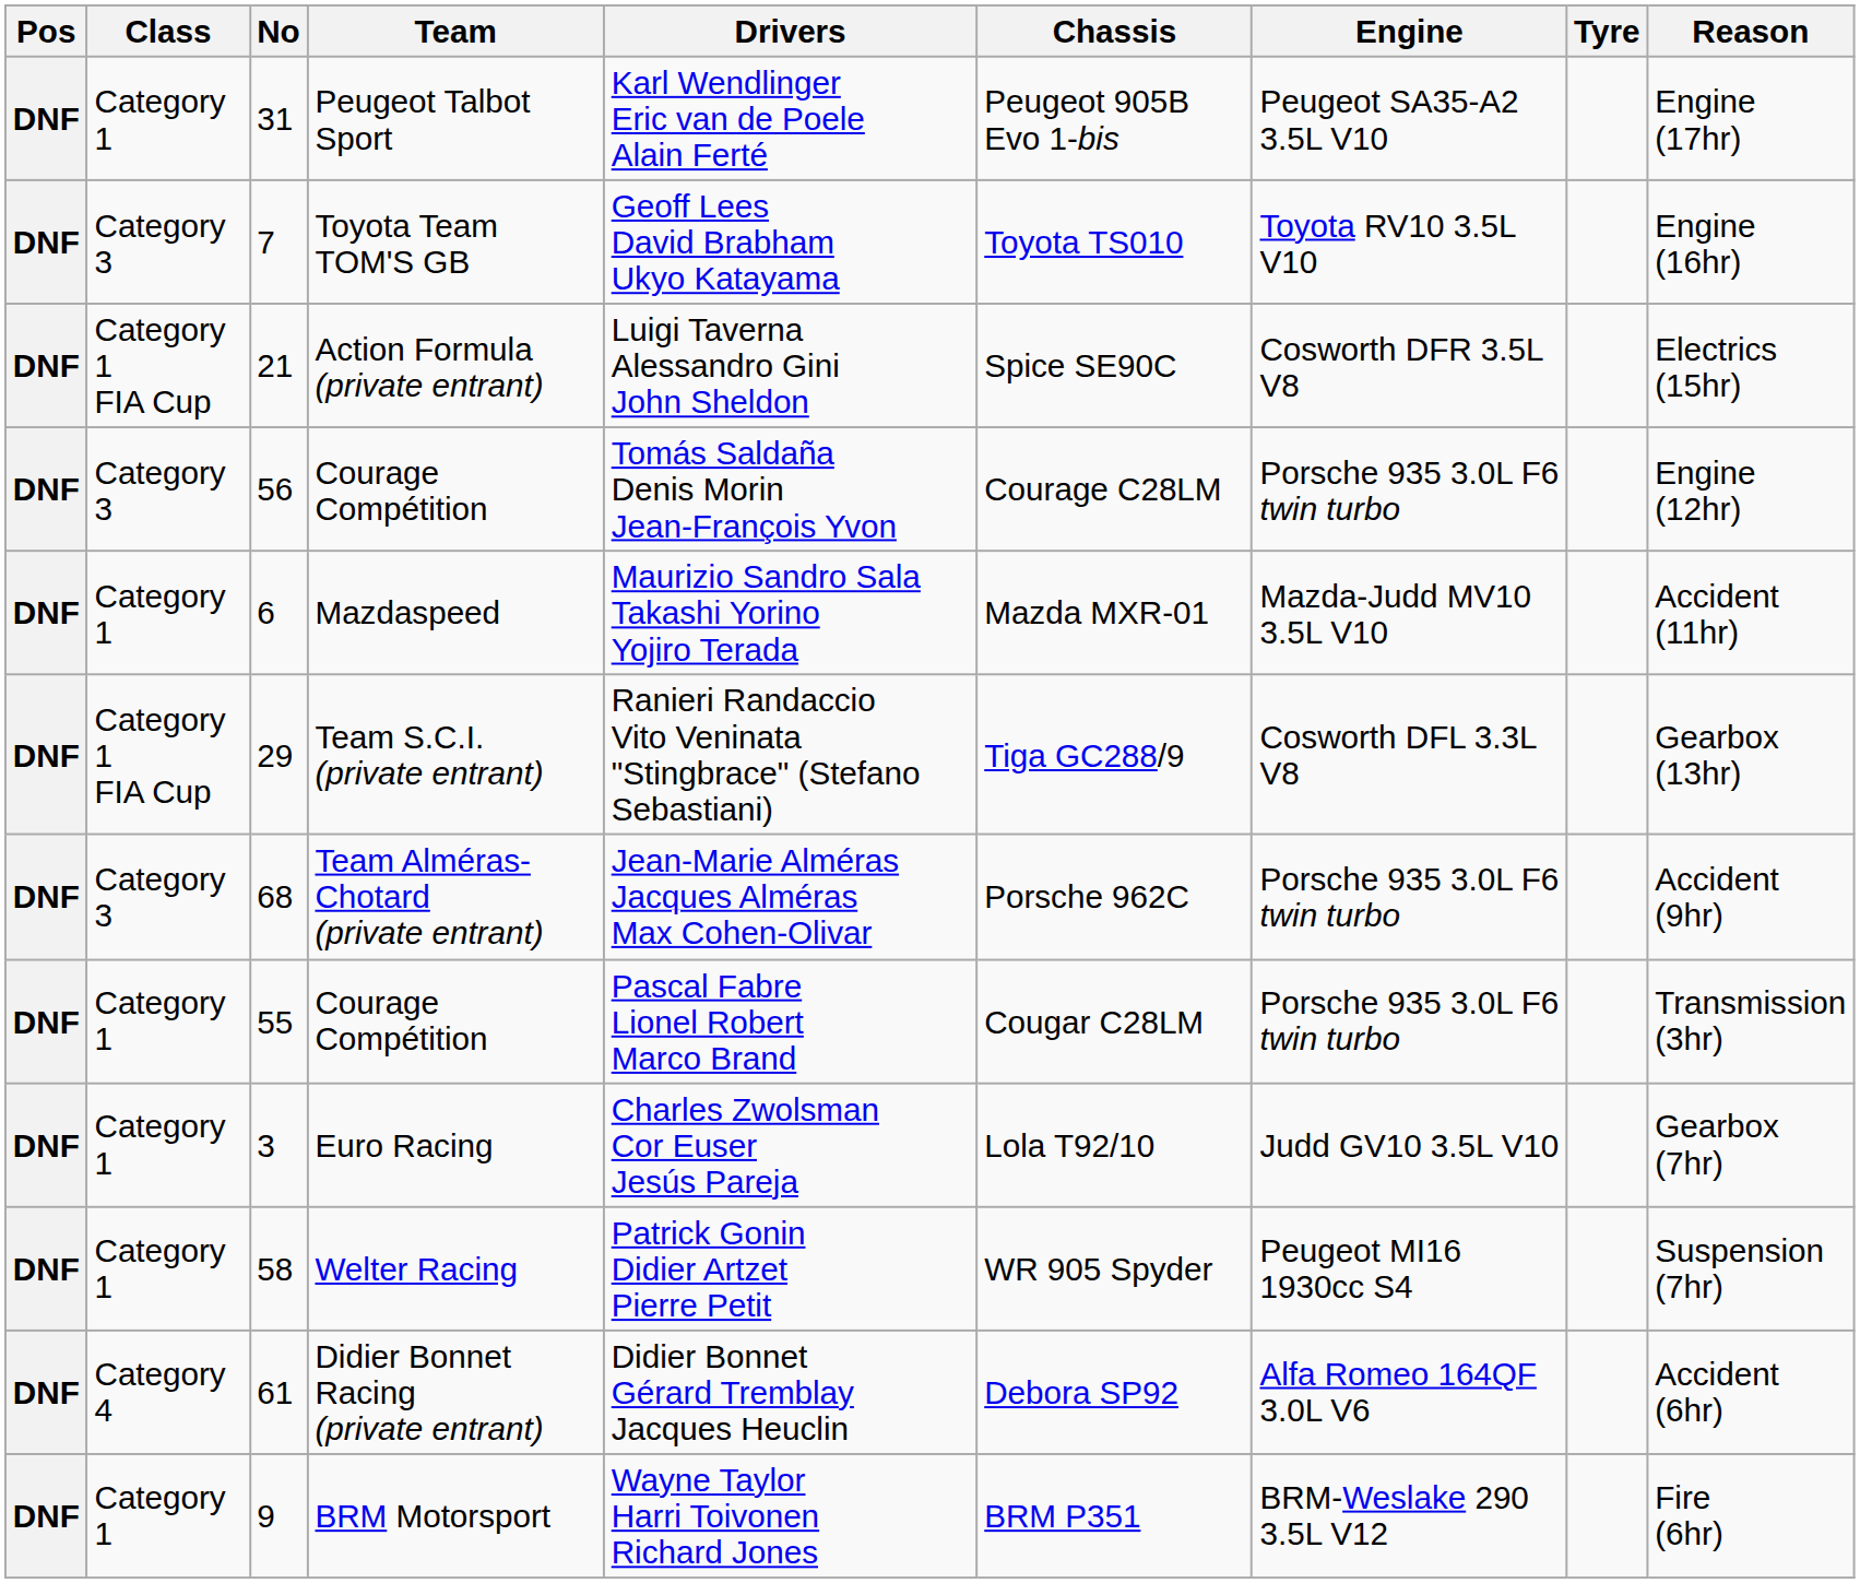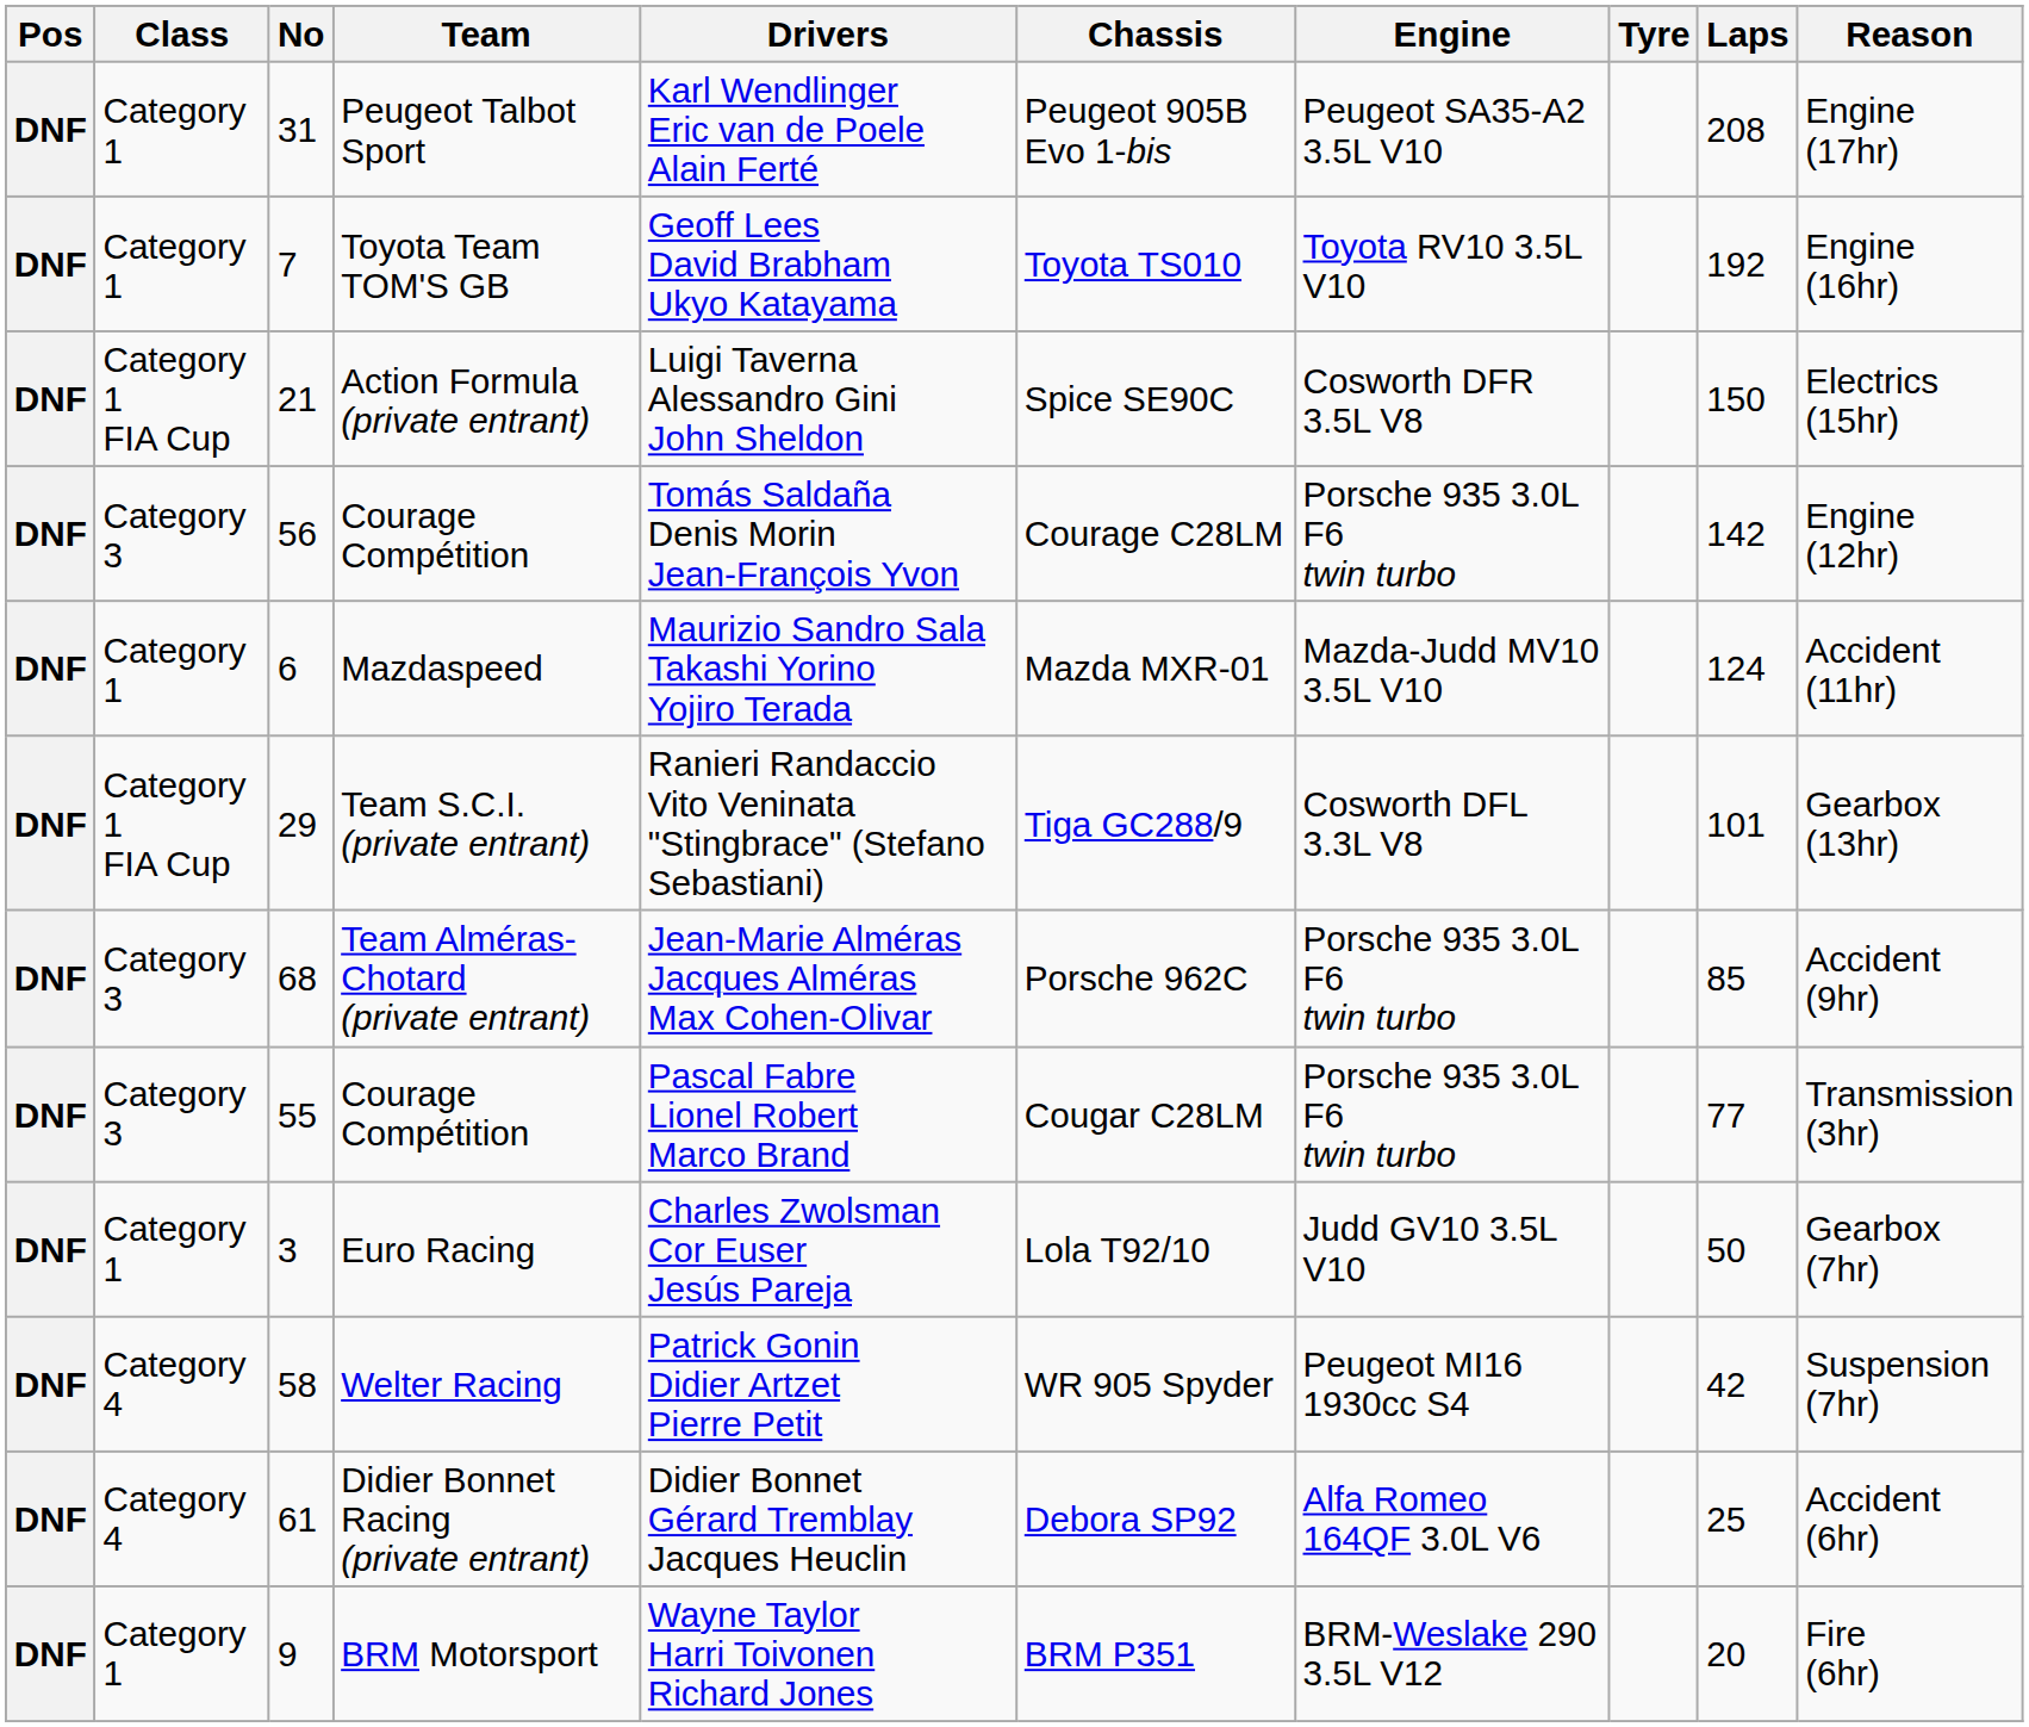 <table class="wikitable" style="font-size: 95%;">
 <tr>
 <th>Pos</th>
 <th>Class</th>
 <th>No</th>
 <th>Team</th>
 <th>Drivers</th>
 <th>Chassis</th>
 <th>Engine</th>
 <th>Tyre</th>
+<th>Laps</th>
 <th>Reason</th>
 </tr>
 <tr>
 <th>DNF</th>
 <td>Category 1</td>
 <td>31</td>
 <td> Peugeot Talbot Sport</td>
 <td> <a href='#'>Karl Wendlinger</a><br> <a href='#'>Eric van de Poele</a><br> <a href='#'>Alain Ferté</a></td>
 <td>Peugeot 905B Evo 1-<em>bis</em></td>
 <td>Peugeot SA35-A2 3.5L V10</td>
 <td></td>
+<td>208</td>
 <td>Engine<br>(17hr)</td>
 </tr>
 <tr>
 <th>DNF</th>
-<td>Category 3</td>
+<td>Category 1</td>
 <td>7</td>
 <td> Toyota Team TOM'S GB</td>
 <td> <a href='#'>Geoff Lees</a><br> <a href='#'>David Brabham</a><br> <a href='#'>Ukyo Katayama</a></td>
 <td><a href='#'>Toyota TS010</a></td>
 <td><a href='#'>Toyota</a> RV10 3.5L V10</td>
 <td></td>
+<td>192</td>
 <td>Engine<br>(16hr)</td>
 </tr>
 <tr>
 <th>DNF</th>
 <td>Category 1<br>FIA  Cup</td>
 <td>21</td>
 <td> Action Formula<br><em>(private entrant)</em></td>
 <td> Luigi Taverna<br> Alessandro Gini<br> <a href='#'>John Sheldon</a></td>
 <td>Spice SE90C</td>
 <td>Cosworth DFR 3.5L V8</td>
 <td></td>
+<td>150</td>
 <td>Electrics<br>(15hr)</td>
 </tr>
 <tr>
 <th>DNF</th>
 <td>Category 3</td>
 <td>56</td>
 <td> Courage Compétition</td>
 <td> <a href='#'>Tomás Saldaña</a><br> Denis Morin<br> <a href='#'>Jean-François Yvon</a></td>
 <td>Courage C28LM</td>
 <td>Porsche 935 3.0L F6<br><em>twin turbo</em></td>
 <td></td>
+<td>142</td>
 <td>Engine<br>(12hr)</td>
 </tr>
 <tr>
 <th>DNF</th>
 <td>Category 1</td>
 <td>6</td>
 <td> Mazdaspeed</td>
 <td> <a href='#'>Maurizio Sandro Sala</a><br> <a href='#'>Takashi Yorino</a><br> <a href='#'>Yojiro Terada</a></td>
 <td>Mazda MXR-01</td>
 <td>Mazda-Judd MV10 3.5L V10</td>
 <td></td>
+<td>124</td>
 <td>Accident<br>(11hr)</td>
 </tr>
 <tr>
 <th>DNF</th>
 <td>Category 1<br>FIA  Cup</td>
 <td>29</td>
 <td> Team S.C.I. <br><em>(private entrant)</em></td>
 <td> Ranieri Randaccio<br> Vito Veninata<br> "Stingbrace" (Stefano Sebastiani)</td>
 <td><a href='#'>Tiga GC288</a>/9</td>
 <td>Cosworth DFL 3.3L V8</td>
 <td></td>
+<td>101</td>
 <td>Gearbox<br>(13hr)</td>
 </tr>
 <tr>
 <th>DNF</th>
 <td>Category 3</td>
 <td>68</td>
 <td> <a href='#'>Team Alméras-Chotard</a><br><em>(private entrant)</em></td>
 <td> <a href='#'>Jean-Marie Alméras</a><br> <a href='#'>Jacques Alméras</a><br> <a href='#'>Max Cohen-Olivar</a></td>
 <td>Porsche 962C</td>
 <td>Porsche 935 3.0L F6<br><em>twin turbo</em></td>
 <td></td>
+<td>85</td>
 <td>Accident<br>(9hr)</td>
 </tr>
 <tr>
 <th>DNF</th>
-<td>Category 1</td>
+<td>Category 3</td>
 <td>55</td>
 <td> Courage Compétition</td>
 <td> <a href='#'>Pascal Fabre</a><br> <a href='#'>Lionel Robert</a><br> <a href='#'>Marco Brand</a></td>
 <td>Cougar C28LM</td>
 <td>Porsche 935 3.0L F6<br><em>twin turbo</em></td>
 <td></td>
+<td>77</td>
 <td>Transmission<br>(3hr)</td>
 </tr>
 <tr>
 <th>DNF</th>
 <td>Category 1</td>
 <td>3</td>
 <td> Euro Racing</td>
 <td> <a href='#'>Charles Zwolsman</a><br> <a href='#'>Cor Euser</a><br> <a href='#'>Jesús Pareja</a></td>
 <td>Lola T92/10</td>
 <td>Judd GV10 3.5L V10</td>
 <td></td>
+<td>50</td>
 <td>Gearbox<br>(7hr)</td>
 </tr>
 <tr>
 <th>DNF</th>
-<td>Category 1</td>
+<td>Category 4</td>
 <td>58</td>
 <td> <a href='#'>Welter Racing</a></td>
 <td> <a href='#'>Patrick Gonin</a><br> <a href='#'>Didier Artzet</a><br> <a href='#'>Pierre Petit</a></td>
 <td>WR 905 Spyder</td>
 <td>Peugeot MI16 1930cc S4</td>
 <td></td>
+<td>42</td>
 <td>Suspension<br>(7hr)</td>
 </tr>
 <tr>
 <th>DNF</th>
 <td>Category 4</td>
 <td>61</td>
 <td> Didier Bonnet Racing<br><em>(private entrant)</em></td>
 <td> Didier Bonnet<br> <a href='#'>Gérard Tremblay</a><br> Jacques Heuclin</td>
 <td><a href='#'>Debora SP92</a></td>
 <td><a href='#'>Alfa Romeo 164QF</a> 3.0L V6</td>
 <td></td>
+<td>25</td>
 <td>Accident<br>(6hr)</td>
 </tr>
 <tr>
 <th>DNF</th>
 <td>Category 1</td>
 <td>9</td>
 <td> <a href='#'>BRM</a> Motorsport</td>
 <td> <a href='#'>Wayne Taylor</a><br> <a href='#'>Harri Toivonen</a><br> <a href='#'>Richard Jones</a></td>
 <td><a href='#'>BRM P351</a></td>
 <td>BRM-<a href='#'>Weslake</a> 290 3.5L V12</td>
 <td></td>
+<td>20</td>
 <td>Fire<br>(6hr)</td>
 </tr>
 </table>
